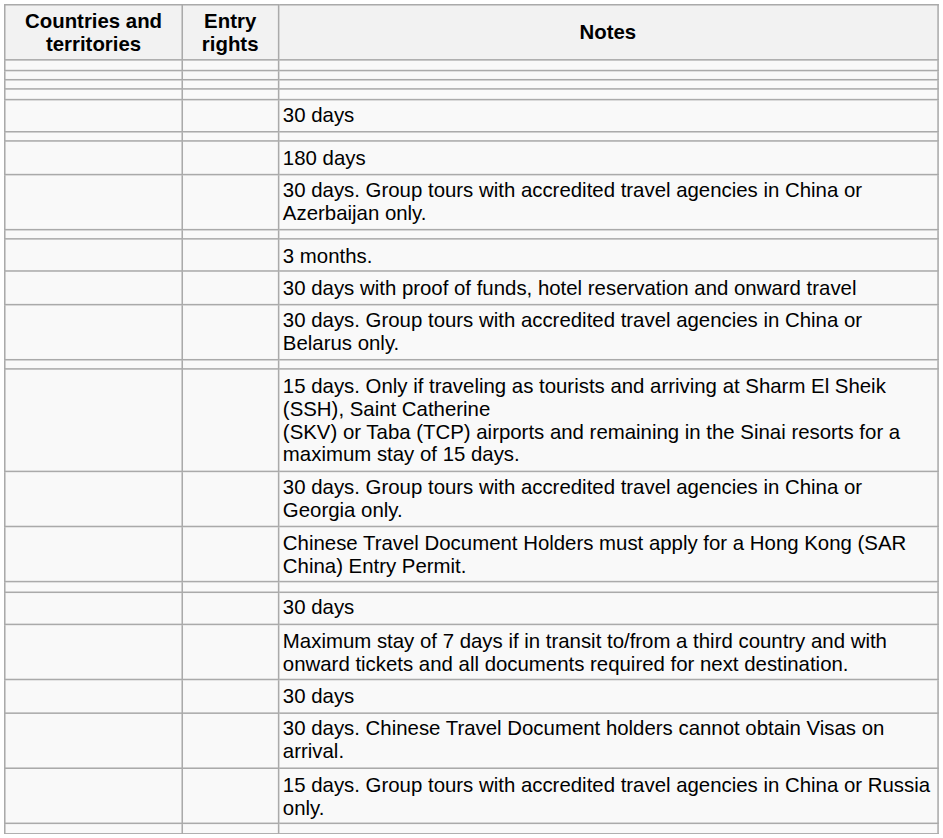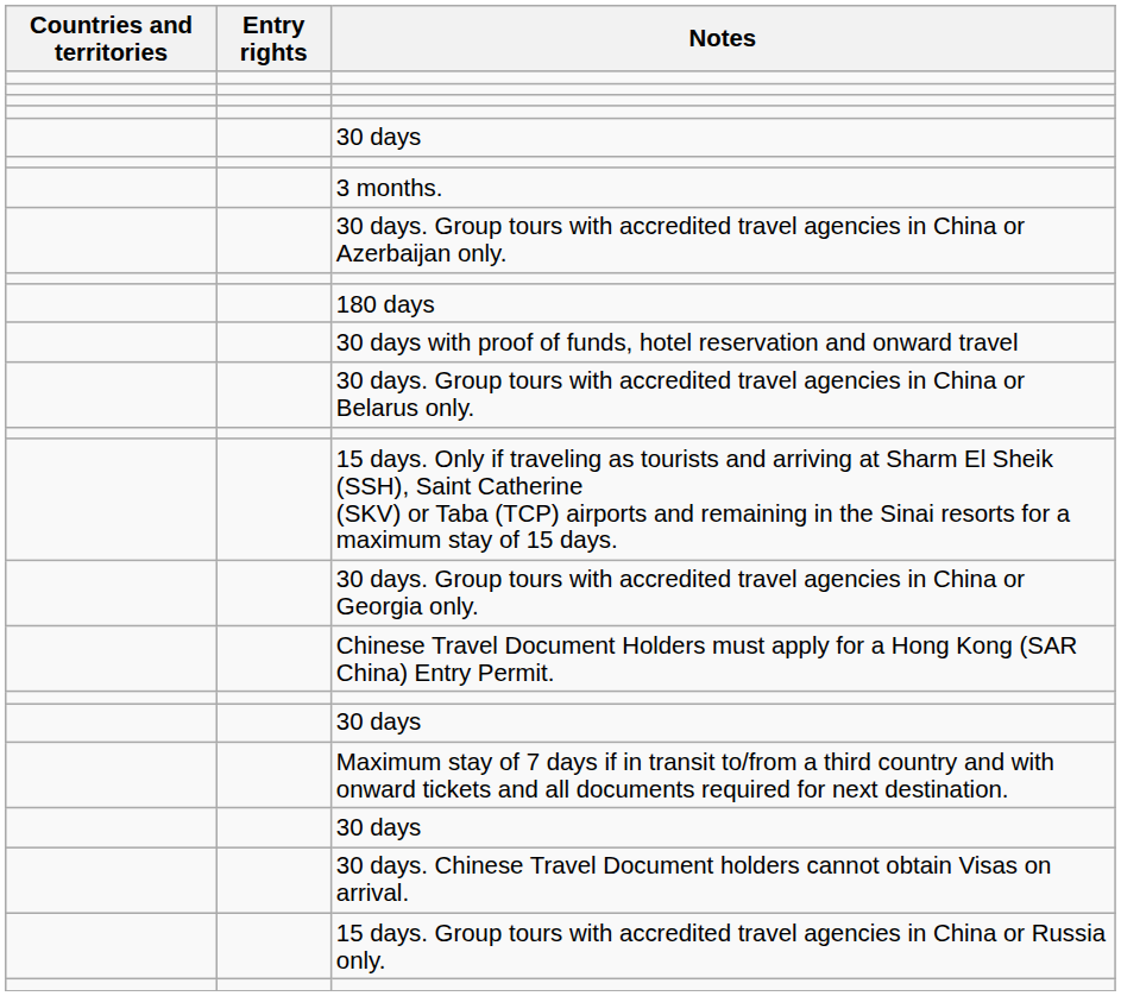 <table class="wikitable" style="font-size: smaller; table-layout: fixed;">
 <tr>
 <th>Countries and territories</th>
 <th>Entry rights</th>
 <th>Notes</th>
 </tr>
 <tr>
 <td></td>
 <td></td>
 <td></td>
 </tr>
 <tr>
 <td></td>
 <td></td>
 <td></td>
 </tr>
 <tr>
 <td></td>
 <td></td>
 <td></td>
 </tr>
 <tr>
 <td></td>
 <td></td>
 <td></td>
 </tr>
 <tr>
 <td></td>
 <td></td>
 <td>30 days</td>
 </tr>
 <tr>
 <td></td>
 <td></td>
 <td></td>
 </tr>
 <tr>
 <td></td>
 <td></td>
-<td>180 days</td>
+<td>3 months.</td>
 </tr>
 <tr>
 <td></td>
 <td></td>
 <td>30 days. Group tours with accredited travel agencies in China or Azerbaijan only.</td>
 </tr>
 <tr>
 <td></td>
 <td></td>
 <td></td>
 </tr>
 <tr>
 <td></td>
 <td></td>
-<td>3 months.</td>
+<td>180 days</td>
 </tr>
 <tr>
 <td></td>
 <td></td>
 <td>30 days with proof of funds, hotel reservation and onward travel</td>
 </tr>
 <tr>
 <td></td>
 <td></td>
 <td>30 days. Group tours with accredited travel agencies in China or Belarus only.</td>
 </tr>
 <tr>
 <td></td>
 <td></td>
 <td></td>
 </tr>
 <tr>
 <td></td>
 <td></td>
 <td>15 days. Only if traveling as tourists and arriving at Sharm El Sheik (SSH), Saint Catherine<br>(SKV) or Taba (TCP) airports and remaining in the Sinai resorts for a maximum stay of 15 days.</td>
 </tr>
 <tr>
 <td></td>
 <td></td>
 <td>30 days. Group tours with accredited travel agencies in China or Georgia only.</td>
 </tr>
 <tr>
 <td></td>
 <td></td>
 <td>Chinese Travel Document Holders must apply for a Hong Kong (SAR China) Entry Permit.</td>
 </tr>
 <tr>
 <td></td>
 <td></td>
 <td></td>
 </tr>
 <tr>
 <td></td>
 <td></td>
 <td>30 days</td>
 </tr>
 <tr>
 <td></td>
 <td></td>
 <td>Maximum stay of 7 days if in transit to/from a third country and with onward tickets and all documents required for next destination.</td>
 </tr>
 <tr>
 <td></td>
 <td></td>
 <td>30 days</td>
 </tr>
 <tr>
 <td></td>
 <td></td>
 <td>30 days. Chinese Travel Document holders cannot obtain Visas on arrival.</td>
 </tr>
 <tr>
 <td></td>
 <td></td>
 <td>15 days. Group tours with accredited travel agencies in China or Russia only.</td>
 </tr>
 <tr>
 <td></td>
 <td></td>
 <td></td>
 </tr>
 <tr>
 </tr>
 </table>
